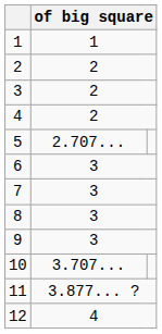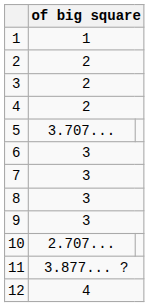 <table class="wikitable" style="text-align:center">
 <tr>
 <th></th>
 <th colspan="2"> of big square</th>
 </tr>
 <tr>
 <td>1</td>
 <td colspan="2">1</td>
 </tr>
 <tr>
 <td>2</td>
 <td colspan="2">2</td>
 </tr>
 <tr>
 <td>3</td>
 <td colspan="2">2</td>
 </tr>
 <tr>
 <td>4</td>
 <td colspan="2">2</td>
 </tr>
 <tr>
 <td>5</td>
-<td>2.707...</td>
+<td>3.707...</td>
 <td></td>
 </tr>
 <tr>
 <td>6</td>
 <td colspan="2">3</td>
 </tr>
 <tr>
 <td>7</td>
 <td colspan="2">3</td>
 </tr>
 <tr>
 <td>8</td>
 <td colspan="2">3</td>
 </tr>
 <tr>
 <td>9</td>
 <td colspan="2">3</td>
 </tr>
 <tr>
 <td>10</td>
-<td>3.707...</td>
+<td>2.707...</td>
 <td></td>
 </tr>
 <tr>
 <td>11</td>
 <td colspan="2">3.877... ?</td>
 </tr>
 <tr>
 <td>12</td>
 <td colspan="2">4</td>
 </tr>
 </table>
